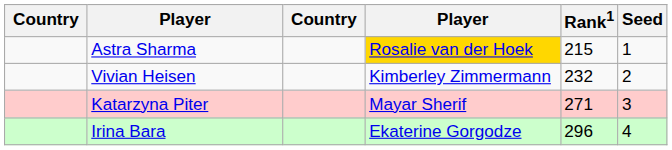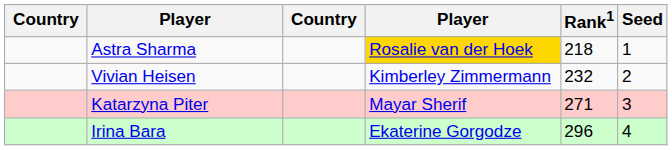 <table class="sortable wikitable">
 <tr>
 <th width="70">Country</th>
 <th width="175">Player</th>
 <th width="70">Country</th>
 <th width="175">Player</th>
 <th>Rank<sup>1</sup></th>
 <th>Seed</th>
 </tr>
 <tr>
 <td></td>
 <td><a href='#'>Astra Sharma</a></td>
 <td></td>
 <td style="background: gold;"><a href='#'>Rosalie van der Hoek</a></td>
-<td>215</td>
+<td>218</td>
 <td>1</td>
 </tr>
 <tr>
 <td></td>
 <td><a href='#'>Vivian Heisen</a></td>
 <td></td>
 <td><a href='#'>Kimberley Zimmermann</a></td>
 <td>232</td>
 <td>2</td>
 </tr>
 <tr bgcolor=#fcc>
 <td></td>
 <td><a href='#'>Katarzyna Piter</a></td>
 <td></td>
 <td><a href='#'>Mayar Sherif</a></td>
 <td>271</td>
 <td>3</td>
 </tr>
 <tr bgcolor=#cfc>
 <td></td>
 <td><a href='#'>Irina Bara</a></td>
 <td></td>
 <td><a href='#'>Ekaterine Gorgodze</a></td>
 <td>296</td>
 <td>4</td>
 </tr>
 </table>
